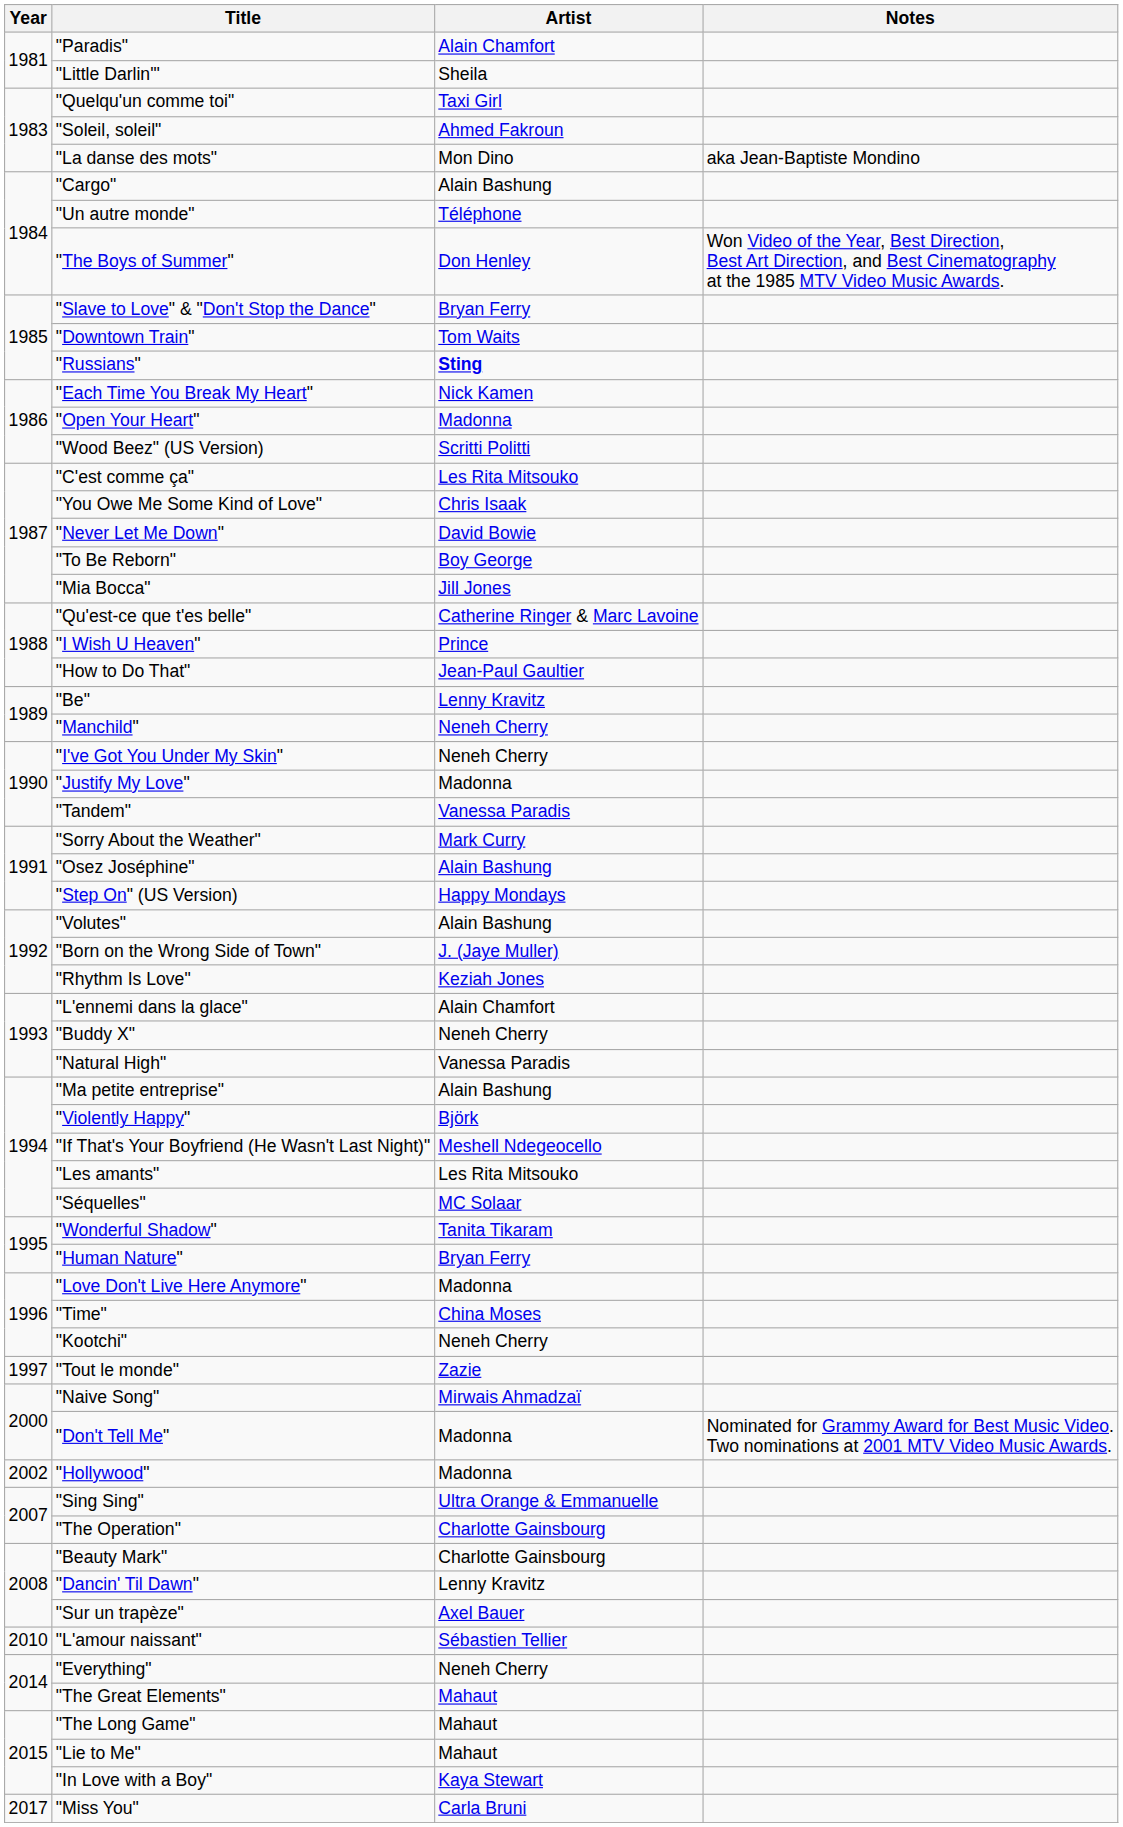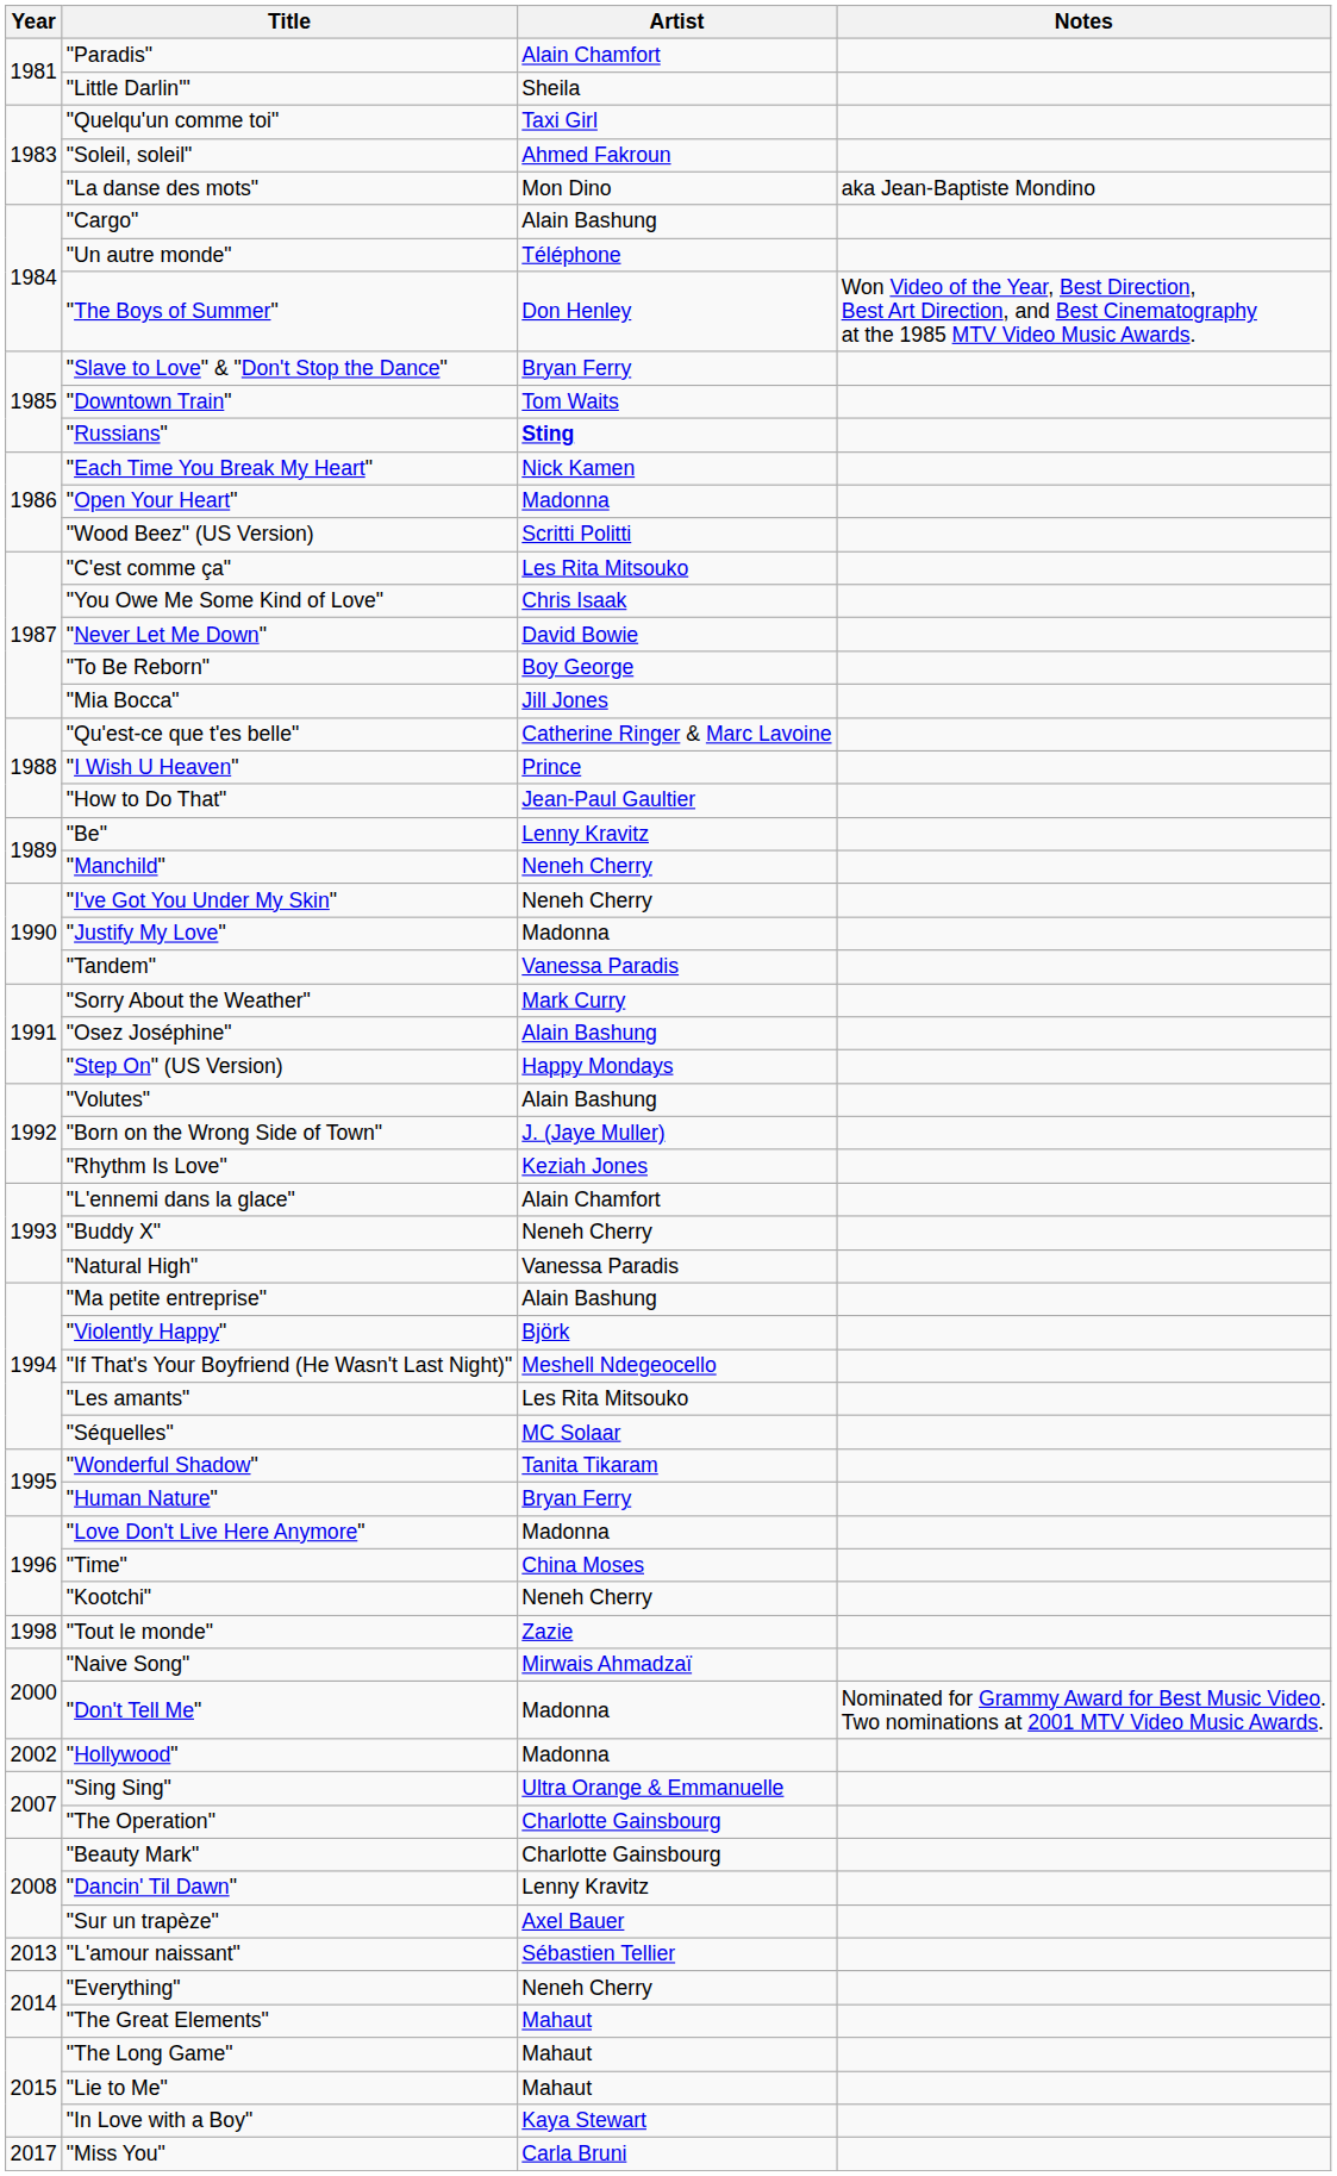 <table class="wikitable sortable">
 <tr>
 <th scope="col">Year</th>
 <th scope="col">Title</th>
 <th scope="col">Artist</th>
 <th scope="col" class="unsortable">Notes</th>
 </tr>
 <tr>
 <td rowspan="2">1981</td>
 <td>"Paradis"</td>
 <td><a href='#'>Alain Chamfort</a></td>
 <td></td>
 </tr>
 <tr>
 <td>"Little Darlin'"</td>
 <td>Sheila</td>
 <td></td>
 </tr>
 <tr>
 <td rowspan="3">1983</td>
 <td>"Quelqu'un comme toi"</td>
 <td><a href='#'>Taxi Girl</a></td>
 <td></td>
 </tr>
 <tr>
 <td>"Soleil, soleil"</td>
 <td><a href='#'>Ahmed Fakroun</a></td>
 <td></td>
 </tr>
 <tr>
 <td>"La danse des mots"</td>
 <td>Mon Dino</td>
 <td>aka Jean-Baptiste Mondino</td>
 </tr>
 <tr>
 <td rowspan="3">1984</td>
 <td>"Cargo"</td>
 <td>Alain Bashung</td>
 <td></td>
 </tr>
 <tr>
 <td>"Un autre monde"</td>
 <td><a href='#'>Téléphone</a></td>
 <td></td>
 </tr>
 <tr>
 <td>"<a href='#'>The Boys of Summer</a>"</td>
 <td><a href='#'>Don Henley</a></td>
 <td>Won <a href='#'>Video of the Year</a>, <a href='#'>Best Direction</a>,  <br><a href='#'>Best Art Direction</a>, and <a href='#'>Best Cinematography</a><br> at the 1985 <a href='#'>MTV Video Music Awards</a>.</td>
 </tr>
 <tr>
 <td rowspan="3">1985</td>
 <td>"<a href='#'>Slave to Love</a>" & "<a href='#'>Don't Stop the Dance</a>"</td>
 <td><a href='#'>Bryan Ferry</a></td>
 <td></td>
 </tr>
 <tr>
 <td>"<a href='#'>Downtown Train</a>"</td>
 <td><a href='#'>Tom Waits</a></td>
 <td></td>
 </tr>
 <tr>
 <td>"<a href='#'>Russians</a>"</td>
 <td><strong><a href='#'>Sting</a></strong></td>
 <td></td>
 </tr>
 <tr>
 <td rowspan="3">1986</td>
 <td>"<a href='#'>Each Time You Break My Heart</a>"</td>
 <td><a href='#'>Nick Kamen</a></td>
 <td></td>
 </tr>
 <tr>
 <td>"<a href='#'>Open Your Heart</a>"</td>
 <td><a href='#'>Madonna</a></td>
 <td></td>
 </tr>
 <tr>
 <td>"Wood Beez" (US Version)</td>
 <td><a href='#'>Scritti Politti</a></td>
 <td></td>
 </tr>
 <tr>
 <td rowspan="5">1987</td>
 <td>"C'est comme ça"</td>
 <td><a href='#'>Les Rita Mitsouko</a></td>
 <td></td>
 </tr>
 <tr>
 <td>"You Owe Me Some Kind of Love"</td>
 <td><a href='#'>Chris Isaak</a></td>
 <td></td>
 </tr>
 <tr>
 <td>"<a href='#'>Never Let Me Down</a>"</td>
 <td><a href='#'>David Bowie</a></td>
 <td></td>
 </tr>
 <tr>
 <td>"To Be Reborn"</td>
 <td><a href='#'>Boy George</a></td>
 <td></td>
 </tr>
 <tr>
 <td>"Mia Bocca"</td>
 <td><a href='#'>Jill Jones</a></td>
 <td></td>
 </tr>
 <tr>
 <td rowspan="3">1988</td>
 <td>"Qu'est-ce que t'es belle"</td>
 <td><a href='#'>Catherine Ringer</a> & <a href='#'>Marc Lavoine</a></td>
 <td></td>
 </tr>
 <tr>
 <td>"<a href='#'>I Wish U Heaven</a>"</td>
 <td><a href='#'>Prince</a></td>
 <td></td>
 </tr>
 <tr>
 <td>"How to Do That"</td>
 <td><a href='#'>Jean-Paul Gaultier</a></td>
 <td></td>
 </tr>
 <tr>
 <td rowspan="2">1989</td>
 <td>"Be"</td>
 <td><a href='#'>Lenny Kravitz</a></td>
 <td></td>
 </tr>
 <tr>
 <td>"<a href='#'>Manchild</a>"</td>
 <td><a href='#'>Neneh Cherry</a></td>
 <td></td>
 </tr>
 <tr>
 <td rowspan="3">1990</td>
 <td>"<a href='#'>I've Got You Under My Skin</a>"</td>
 <td>Neneh Cherry</td>
 <td></td>
 </tr>
 <tr>
 <td>"<a href='#'>Justify My Love</a>"</td>
 <td>Madonna</td>
 <td></td>
 </tr>
 <tr>
 <td>"Tandem"</td>
 <td><a href='#'>Vanessa Paradis</a></td>
 <td></td>
 </tr>
 <tr>
 <td rowspan="3">1991</td>
 <td>"Sorry About the Weather"</td>
 <td><a href='#'>Mark Curry</a></td>
 <td></td>
 </tr>
 <tr>
 <td>"Osez Joséphine"</td>
 <td><a href='#'>Alain Bashung</a></td>
 <td></td>
 </tr>
 <tr>
 <td>"<a href='#'>Step On</a>" (US Version)</td>
 <td><a href='#'>Happy Mondays</a></td>
 <td></td>
 </tr>
 <tr>
 <td rowspan="3">1992</td>
 <td>"Volutes"</td>
 <td>Alain Bashung</td>
 <td></td>
 </tr>
 <tr>
 <td>"Born on the Wrong Side of Town"</td>
 <td><a href='#'>J. (Jaye Muller)</a></td>
 <td></td>
 </tr>
 <tr>
 <td>"Rhythm Is Love"</td>
 <td><a href='#'>Keziah Jones</a></td>
 <td></td>
 </tr>
 <tr>
 <td rowspan="3">1993</td>
 <td>"L'ennemi dans la glace"</td>
 <td>Alain Chamfort</td>
 <td></td>
 </tr>
 <tr>
 <td>"Buddy X"</td>
 <td>Neneh Cherry</td>
 <td></td>
 </tr>
 <tr>
 <td>"Natural High"</td>
 <td>Vanessa Paradis</td>
 <td></td>
 </tr>
 <tr>
 <td rowspan="5">1994</td>
 <td>"Ma petite entreprise"</td>
 <td>Alain Bashung</td>
 <td></td>
 </tr>
 <tr>
 <td>"<a href='#'>Violently Happy</a>"</td>
 <td><a href='#'>Björk</a></td>
 <td></td>
 </tr>
 <tr>
 <td>"If That's Your Boyfriend (He Wasn't Last Night)"</td>
 <td><a href='#'>Meshell Ndegeocello</a></td>
 <td></td>
 </tr>
 <tr>
 <td>"Les amants"</td>
 <td>Les Rita Mitsouko</td>
 <td></td>
 </tr>
 <tr>
 <td>"Séquelles"</td>
 <td><a href='#'>MC Solaar</a></td>
 <td></td>
 </tr>
 <tr>
 <td rowspan="2">1995</td>
 <td>"<a href='#'>Wonderful Shadow</a>"</td>
 <td><a href='#'>Tanita Tikaram</a></td>
 <td></td>
 </tr>
 <tr>
 <td>"<a href='#'>Human Nature</a>"</td>
 <td><a href='#'>Bryan Ferry</a></td>
 <td></td>
 </tr>
 <tr>
 <td rowspan="3">1996</td>
 <td>"<a href='#'>Love Don't Live Here Anymore</a>"</td>
 <td>Madonna</td>
 <td></td>
 </tr>
 <tr>
 <td>"Time"</td>
 <td><a href='#'>China Moses</a></td>
 <td></td>
 </tr>
 <tr>
 <td>"Kootchi"</td>
 <td>Neneh Cherry</td>
 <td></td>
 </tr>
 <tr>
-<td>1997</td>
+<td>1998</td>
 <td>"Tout le monde"</td>
 <td><a href='#'>Zazie</a></td>
 <td></td>
 </tr>
 <tr>
 <td rowspan="2">2000</td>
 <td>"Naive Song"</td>
 <td><a href='#'>Mirwais Ahmadzaï</a></td>
 <td></td>
 </tr>
 <tr>
 <td>"<a href='#'>Don't Tell Me</a>"</td>
 <td>Madonna</td>
 <td>Nominated for <a href='#'>Grammy Award for Best Music Video</a>. <br>Two nominations at <a href='#'>2001 MTV Video Music Awards</a>.</td>
 </tr>
 <tr>
 <td>2002</td>
 <td>"<a href='#'>Hollywood</a>"</td>
 <td>Madonna</td>
 <td></td>
 </tr>
 <tr>
 <td rowspan="2">2007</td>
 <td>"Sing Sing"</td>
 <td><a href='#'>Ultra Orange & Emmanuelle</a></td>
 <td></td>
 </tr>
 <tr>
 <td>"The Operation"</td>
 <td><a href='#'>Charlotte Gainsbourg</a></td>
 <td></td>
 </tr>
 <tr>
 <td rowspan="3">2008</td>
 <td>"Beauty Mark"</td>
 <td>Charlotte Gainsbourg</td>
 <td></td>
 </tr>
 <tr>
 <td>"<a href='#'>Dancin' Til Dawn</a>"</td>
 <td>Lenny Kravitz</td>
 <td></td>
 </tr>
 <tr>
 <td>"Sur un trapèze"</td>
 <td><a href='#'>Axel Bauer</a></td>
 <td></td>
 </tr>
 <tr>
-<td>2010</td>
+<td>2013</td>
 <td>"L'amour naissant"</td>
 <td><a href='#'>Sébastien Tellier</a></td>
 <td></td>
 </tr>
 <tr>
 <td rowspan="2">2014</td>
 <td>"Everything"</td>
 <td>Neneh Cherry</td>
 <td></td>
 </tr>
 <tr>
 <td>"The Great Elements"</td>
 <td><a href='#'>Mahaut</a></td>
 <td></td>
 </tr>
 <tr>
 <td rowspan="3">2015</td>
 <td>"The Long Game"</td>
 <td>Mahaut</td>
 <td></td>
 </tr>
 <tr>
 <td>"Lie to Me"</td>
 <td>Mahaut</td>
 <td></td>
 </tr>
 <tr>
 <td>"In Love with a Boy"</td>
 <td><a href='#'>Kaya Stewart</a></td>
 <td></td>
 </tr>
 <tr>
 <td>2017</td>
 <td>"Miss You"</td>
 <td><a href='#'>Carla Bruni</a></td>
 <td></td>
 </tr>
 <tr>
 </tr>
 </table>
